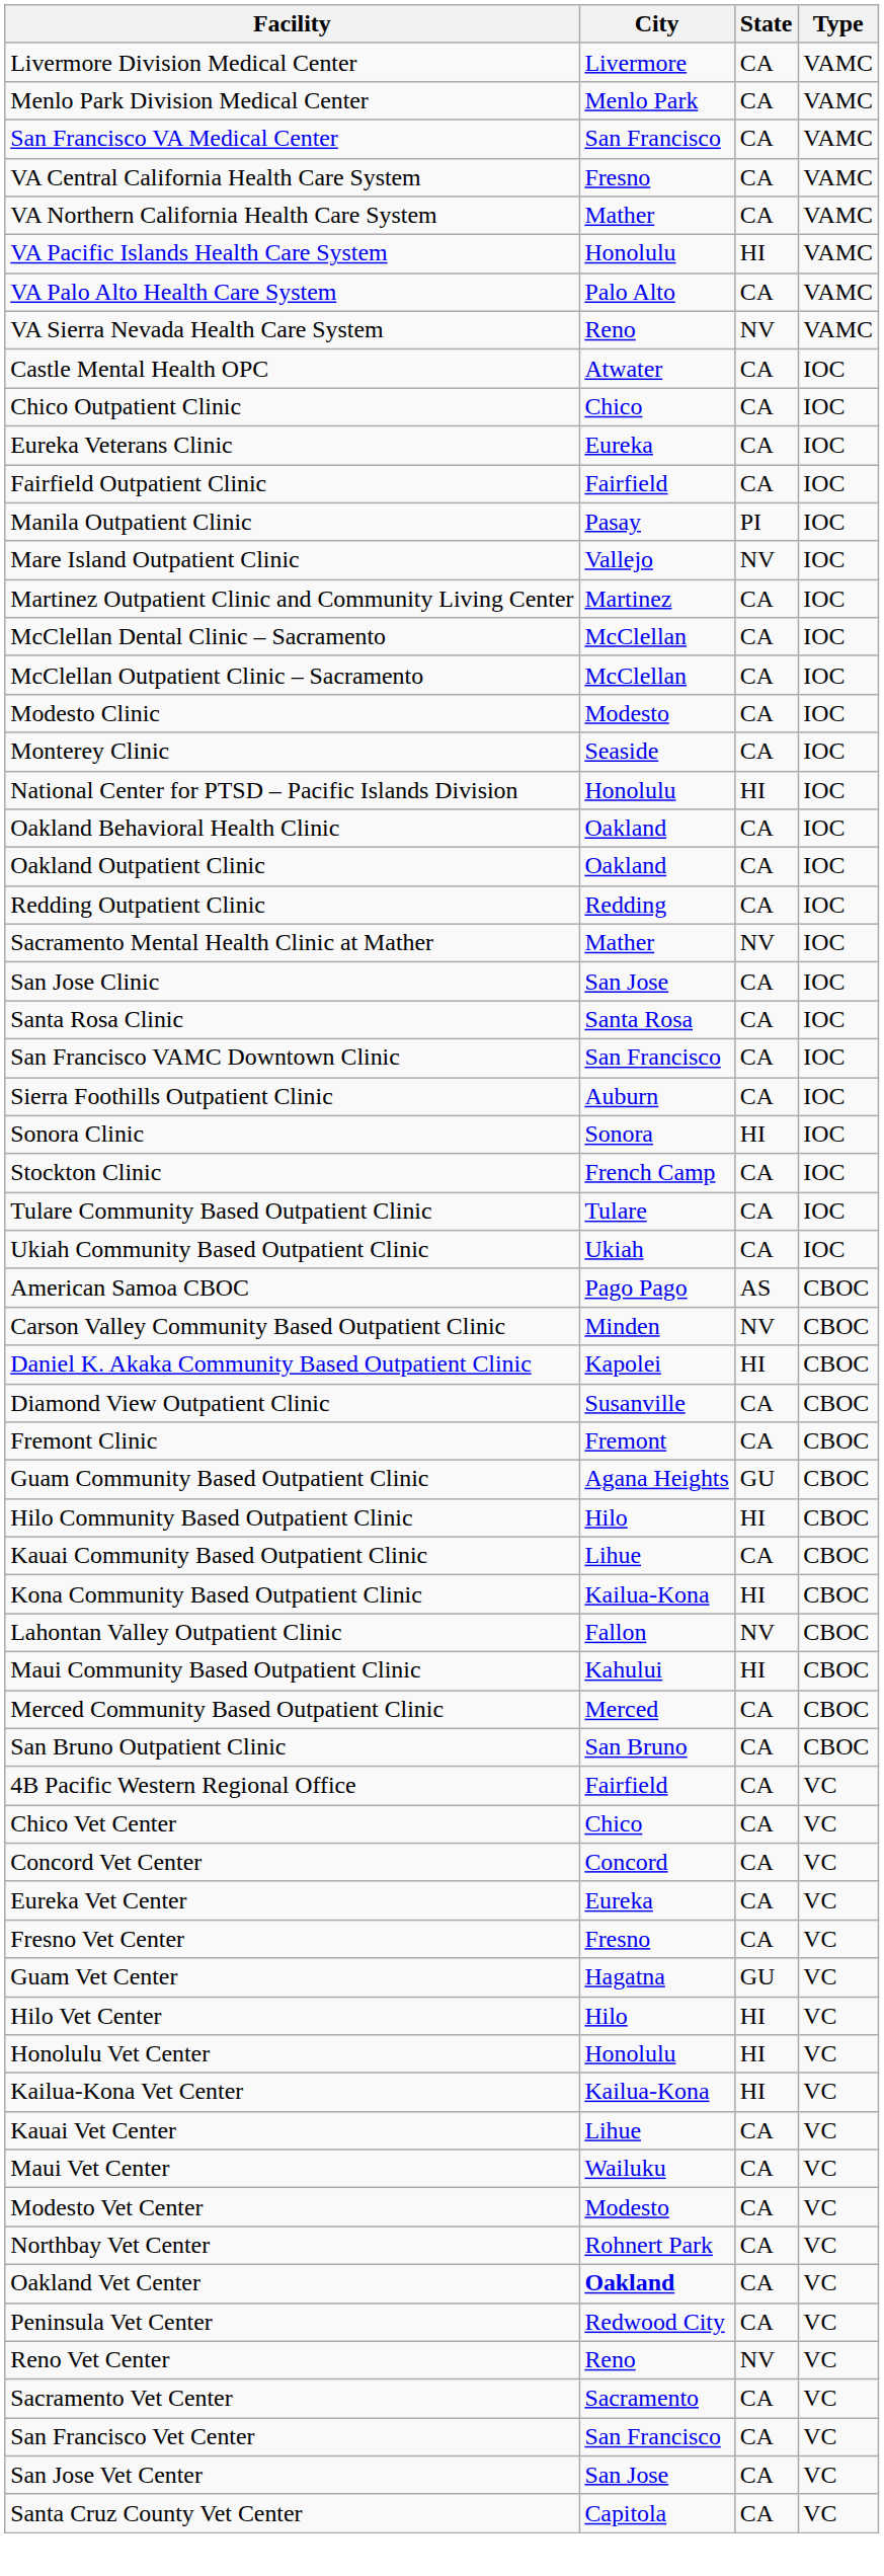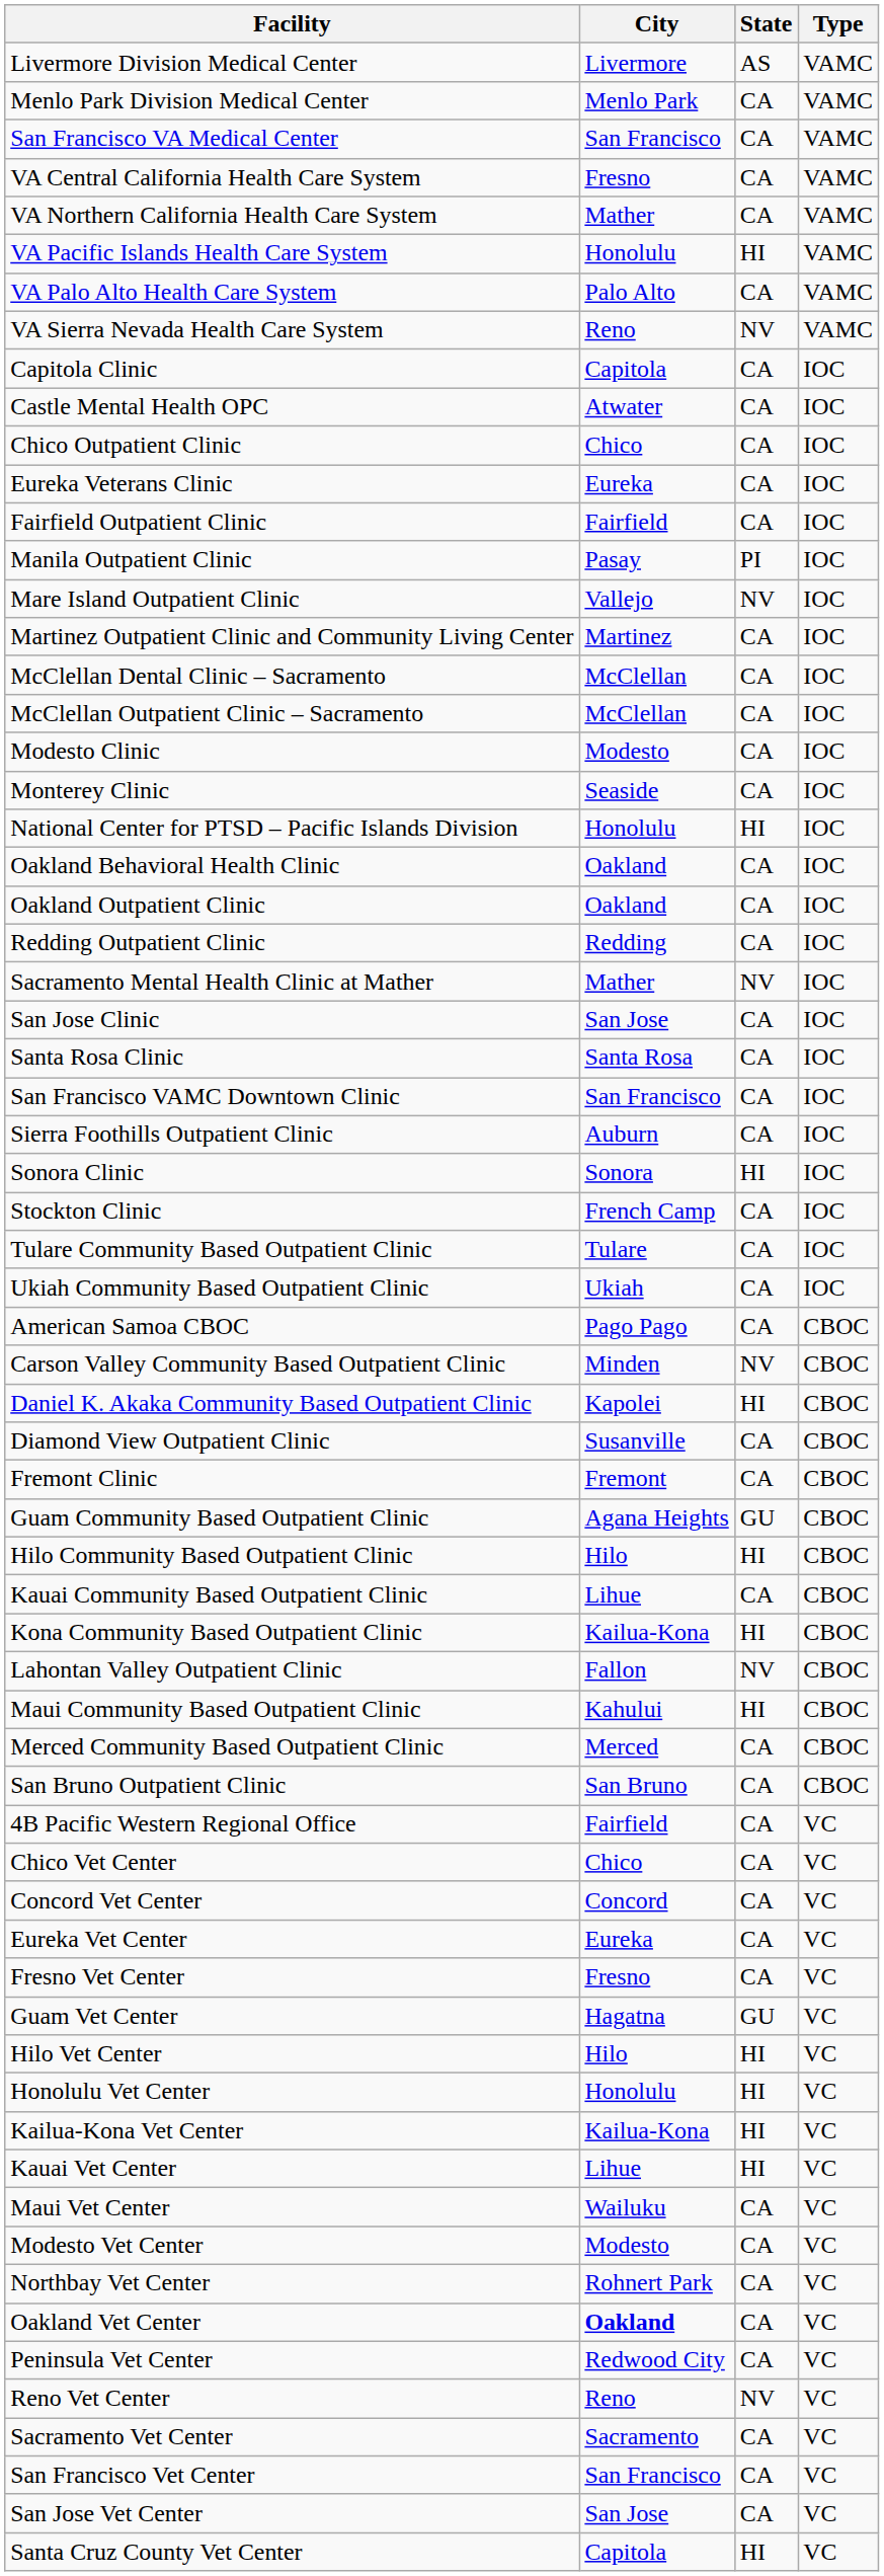 <table id="VISN21" class="wikitable sortable">
 <tr>
 <th>Facility</th>
 <th>City</th>
 <th>State</th>
 <th>Type</th>
 </tr>
 <tr>
 <td>Livermore Division Medical Center</td>
 <td><a href='#'>Livermore</a></td>
-<td>CA</td>
+<td>AS</td>
 <td>VAMC</td>
 </tr>
 <tr>
 <td>Menlo Park Division Medical Center</td>
 <td><a href='#'>Menlo Park</a></td>
 <td>CA</td>
 <td>VAMC</td>
 </tr>
 <tr>
 <td><a href='#'>San Francisco VA Medical Center</a></td>
 <td><a href='#'>San Francisco</a></td>
 <td>CA</td>
 <td>VAMC</td>
 </tr>
 <tr>
 <td>VA Central California Health Care System</td>
 <td><a href='#'>Fresno</a></td>
 <td>CA</td>
 <td>VAMC</td>
 </tr>
 <tr>
 <td>VA Northern California Health Care System</td>
 <td><a href='#'>Mather</a></td>
 <td>CA</td>
 <td>VAMC</td>
 </tr>
 <tr>
 <td><a href='#'>VA Pacific Islands Health Care System</a></td>
 <td><a href='#'>Honolulu</a></td>
 <td>HI</td>
 <td>VAMC</td>
 </tr>
 <tr>
 <td><a href='#'>VA Palo Alto Health Care System</a></td>
 <td><a href='#'>Palo Alto</a></td>
 <td>CA</td>
 <td>VAMC</td>
 </tr>
 <tr>
 <td>VA Sierra Nevada Health Care System</td>
 <td><a href='#'>Reno</a></td>
 <td>NV</td>
 <td>VAMC</td>
+</tr>
+<tr>
+<td>Capitola Clinic</td>
+<td><a href='#'>Capitola</a></td>
+<td>CA</td>
+<td>IOC</td>
 </tr>
 <tr>
 <td>Castle Mental Health OPC</td>
 <td><a href='#'>Atwater</a></td>
 <td>CA</td>
 <td>IOC</td>
 </tr>
 <tr>
 <td>Chico Outpatient Clinic</td>
 <td><a href='#'>Chico</a></td>
 <td>CA</td>
 <td>IOC</td>
 </tr>
 <tr>
 <td>Eureka Veterans Clinic</td>
 <td><a href='#'>Eureka</a></td>
 <td>CA</td>
 <td>IOC</td>
 </tr>
 <tr>
 <td>Fairfield Outpatient Clinic</td>
 <td><a href='#'>Fairfield</a></td>
 <td>CA</td>
 <td>IOC</td>
 </tr>
 <tr>
 <td>Manila Outpatient Clinic</td>
 <td><a href='#'>Pasay</a></td>
 <td>PI</td>
 <td>IOC</td>
 </tr>
 <tr>
 <td>Mare Island Outpatient Clinic</td>
 <td><a href='#'>Vallejo</a></td>
 <td>NV</td>
 <td>IOC</td>
 </tr>
 <tr>
 <td>Martinez Outpatient Clinic and Community Living Center</td>
 <td><a href='#'>Martinez</a></td>
 <td>CA</td>
 <td>IOC</td>
 </tr>
 <tr>
 <td>McClellan Dental Clinic – Sacramento</td>
 <td><a href='#'>McClellan</a></td>
 <td>CA</td>
 <td>IOC</td>
 </tr>
 <tr>
 <td>McClellan Outpatient Clinic – Sacramento</td>
 <td><a href='#'>McClellan</a></td>
 <td>CA</td>
 <td>IOC</td>
 </tr>
 <tr>
 <td>Modesto Clinic</td>
 <td><a href='#'>Modesto</a></td>
 <td>CA</td>
 <td>IOC</td>
 </tr>
 <tr>
 <td>Monterey Clinic</td>
 <td><a href='#'>Seaside</a></td>
 <td>CA</td>
 <td>IOC</td>
 </tr>
 <tr>
 <td>National Center for PTSD – Pacific Islands Division</td>
 <td><a href='#'>Honolulu</a></td>
 <td>HI</td>
 <td>IOC</td>
 </tr>
 <tr>
 <td>Oakland Behavioral Health Clinic</td>
 <td><a href='#'>Oakland</a></td>
 <td>CA</td>
 <td>IOC</td>
 </tr>
 <tr>
 <td>Oakland Outpatient Clinic</td>
 <td><a href='#'>Oakland</a></td>
 <td>CA</td>
 <td>IOC</td>
 </tr>
 <tr>
 <td>Redding Outpatient Clinic</td>
 <td><a href='#'>Redding</a></td>
 <td>CA</td>
 <td>IOC</td>
 </tr>
 <tr>
 <td>Sacramento Mental Health Clinic at Mather</td>
 <td><a href='#'>Mather</a></td>
 <td>NV</td>
 <td>IOC</td>
 </tr>
 <tr>
 <td>San Jose Clinic</td>
 <td><a href='#'>San Jose</a></td>
 <td>CA</td>
 <td>IOC</td>
 </tr>
 <tr>
 <td>Santa Rosa Clinic</td>
 <td><a href='#'>Santa Rosa</a></td>
 <td>CA</td>
 <td>IOC</td>
 </tr>
 <tr>
 <td>San Francisco VAMC Downtown Clinic</td>
 <td><a href='#'>San Francisco</a></td>
 <td>CA</td>
 <td>IOC</td>
 </tr>
 <tr>
 <td>Sierra Foothills Outpatient Clinic</td>
 <td><a href='#'>Auburn</a></td>
 <td>CA</td>
 <td>IOC</td>
 </tr>
 <tr>
 <td>Sonora Clinic</td>
 <td><a href='#'>Sonora</a></td>
 <td>HI</td>
 <td>IOC</td>
 </tr>
 <tr>
 <td>Stockton Clinic</td>
 <td><a href='#'>French Camp</a></td>
 <td>CA</td>
 <td>IOC</td>
 </tr>
 <tr>
 <td>Tulare Community Based Outpatient Clinic</td>
 <td><a href='#'>Tulare</a></td>
 <td>CA</td>
 <td>IOC</td>
 </tr>
 <tr>
 <td>Ukiah Community Based Outpatient Clinic</td>
 <td><a href='#'>Ukiah</a></td>
 <td>CA</td>
 <td>IOC</td>
 </tr>
 <tr>
 <td>American Samoa CBOC</td>
 <td><a href='#'>Pago Pago</a></td>
-<td>AS</td>
+<td>CA</td>
 <td>CBOC</td>
 </tr>
 <tr>
 <td>Carson Valley Community Based Outpatient Clinic</td>
 <td><a href='#'>Minden</a></td>
 <td>NV</td>
 <td>CBOC</td>
 </tr>
 <tr>
 <td><a href='#'>Daniel K. Akaka Community Based Outpatient Clinic</a></td>
 <td><a href='#'>Kapolei</a></td>
 <td>HI</td>
 <td>CBOC</td>
 </tr>
 <tr>
 <td>Diamond View Outpatient Clinic</td>
 <td><a href='#'>Susanville</a></td>
 <td>CA</td>
 <td>CBOC</td>
 </tr>
 <tr>
 <td>Fremont Clinic</td>
 <td><a href='#'>Fremont</a></td>
 <td>CA</td>
 <td>CBOC</td>
 </tr>
 <tr>
 <td>Guam Community Based Outpatient Clinic</td>
 <td><a href='#'>Agana Heights</a></td>
 <td>GU</td>
 <td>CBOC</td>
 </tr>
 <tr>
 <td>Hilo Community Based Outpatient Clinic</td>
 <td><a href='#'>Hilo</a></td>
 <td>HI</td>
 <td>CBOC</td>
 </tr>
 <tr>
 <td>Kauai Community Based Outpatient Clinic</td>
 <td><a href='#'>Lihue</a></td>
 <td>CA</td>
 <td>CBOC</td>
 </tr>
 <tr>
 <td>Kona Community Based Outpatient Clinic</td>
 <td><a href='#'>Kailua-Kona</a></td>
 <td>HI</td>
 <td>CBOC</td>
 </tr>
 <tr>
 <td>Lahontan Valley Outpatient Clinic</td>
 <td><a href='#'>Fallon</a></td>
 <td>NV</td>
 <td>CBOC</td>
 </tr>
 <tr>
 <td>Maui Community Based Outpatient Clinic</td>
 <td><a href='#'>Kahului</a></td>
 <td>HI</td>
 <td>CBOC</td>
 </tr>
 <tr>
 <td>Merced Community Based Outpatient Clinic</td>
 <td><a href='#'>Merced</a></td>
 <td>CA</td>
 <td>CBOC</td>
 </tr>
 <tr>
 <td>San Bruno Outpatient Clinic</td>
 <td><a href='#'>San Bruno</a></td>
 <td>CA</td>
 <td>CBOC</td>
 </tr>
 <tr>
 <td>4B Pacific Western Regional Office</td>
 <td><a href='#'>Fairfield</a></td>
 <td>CA</td>
 <td>VC</td>
 </tr>
 <tr>
 <td>Chico Vet Center</td>
 <td><a href='#'>Chico</a></td>
 <td>CA</td>
 <td>VC</td>
 </tr>
 <tr>
 <td>Concord Vet Center</td>
 <td><a href='#'>Concord</a></td>
 <td>CA</td>
 <td>VC</td>
 </tr>
 <tr>
 <td>Eureka Vet Center</td>
 <td><a href='#'>Eureka</a></td>
 <td>CA</td>
 <td>VC</td>
 </tr>
 <tr>
 <td>Fresno Vet Center</td>
 <td><a href='#'>Fresno</a></td>
 <td>CA</td>
 <td>VC</td>
 </tr>
 <tr>
 <td>Guam Vet Center</td>
 <td><a href='#'>Hagatna</a></td>
 <td>GU</td>
 <td>VC</td>
 </tr>
 <tr>
 <td>Hilo Vet Center</td>
 <td><a href='#'>Hilo</a></td>
 <td>HI</td>
 <td>VC</td>
 </tr>
 <tr>
 <td>Honolulu Vet Center</td>
 <td><a href='#'>Honolulu</a></td>
 <td>HI</td>
 <td>VC</td>
 </tr>
 <tr>
 <td>Kailua-Kona Vet Center</td>
 <td><a href='#'>Kailua-Kona</a></td>
 <td>HI</td>
 <td>VC</td>
 </tr>
 <tr>
 <td>Kauai Vet Center</td>
 <td><a href='#'>Lihue</a></td>
-<td>CA</td>
+<td>HI</td>
 <td>VC</td>
 </tr>
 <tr>
 <td>Maui Vet Center</td>
 <td><a href='#'>Wailuku</a></td>
 <td>CA</td>
 <td>VC</td>
 </tr>
 <tr>
 <td>Modesto Vet Center</td>
 <td><a href='#'>Modesto</a></td>
 <td>CA</td>
 <td>VC</td>
 </tr>
 <tr>
 <td>Northbay Vet Center</td>
 <td><a href='#'>Rohnert Park</a></td>
 <td>CA</td>
 <td>VC</td>
 </tr>
 <tr>
 <td>Oakland Vet Center</td>
 <td><strong><a href='#'>Oakland</a></strong></td>
 <td>CA</td>
 <td>VC</td>
 </tr>
 <tr>
 <td>Peninsula Vet Center</td>
 <td><a href='#'>Redwood City</a></td>
 <td>CA</td>
 <td>VC</td>
 </tr>
 <tr>
 <td>Reno Vet Center</td>
 <td><a href='#'>Reno</a></td>
 <td>NV</td>
 <td>VC</td>
 </tr>
 <tr>
 <td>Sacramento Vet Center</td>
 <td><a href='#'>Sacramento</a></td>
 <td>CA</td>
 <td>VC</td>
 </tr>
 <tr>
 <td>San Francisco Vet Center</td>
 <td><a href='#'>San Francisco</a></td>
 <td>CA</td>
 <td>VC</td>
 </tr>
 <tr>
 <td>San Jose Vet Center</td>
 <td><a href='#'>San Jose</a></td>
 <td>CA</td>
 <td>VC</td>
 </tr>
 <tr>
 <td>Santa Cruz County Vet Center</td>
 <td><a href='#'>Capitola</a></td>
-<td>CA</td>
+<td>HI</td>
 <td>VC</td>
 </tr>
 </table>
